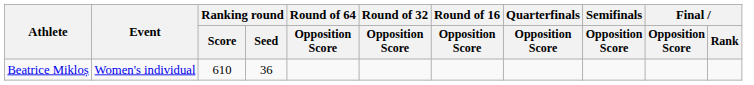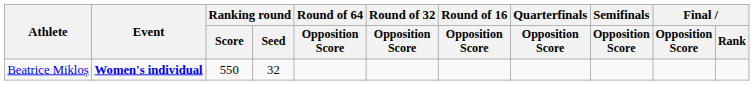 <table class="wikitable" style="text-align:center; font-size:90%">
 <tr>
 <th rowspan="2">Athlete</th>
 <th rowspan="2">Event</th>
 <th colspan="2">Ranking round</th>
 <th>Round of 64</th>
 <th>Round of 32</th>
 <th>Round of 16</th>
 <th>Quarterfinals</th>
 <th>Semifinals</th>
 <th colspan="2">Final / </th>
 </tr>
 <tr style="font-size:95%">
 <th>Score</th>
 <th>Seed</th>
 <th>Opposition<br>Score</th>
 <th>Opposition<br>Score</th>
 <th>Opposition<br>Score</th>
 <th>Opposition<br>Score</th>
 <th>Opposition<br>Score</th>
 <th>Opposition<br>Score</th>
 <th>Rank</th>
 </tr>
 <tr>
 <td align="left"><a href='#'>Beatrice Mikloș</a></td>
-<td align="left"><a href='#'>Women's individual</a></td>
-<td>610</td>
-<td>36</td>
+<td align="left"><strong><a href='#'>Women's individual</a></strong></td>
+<td>550</td>
+<td>32</td>
 <td><br></td>
 <td></td>
 <td></td>
 <td></td>
 <td></td>
 <td></td>
 <td></td>
 </tr>
 </table>
